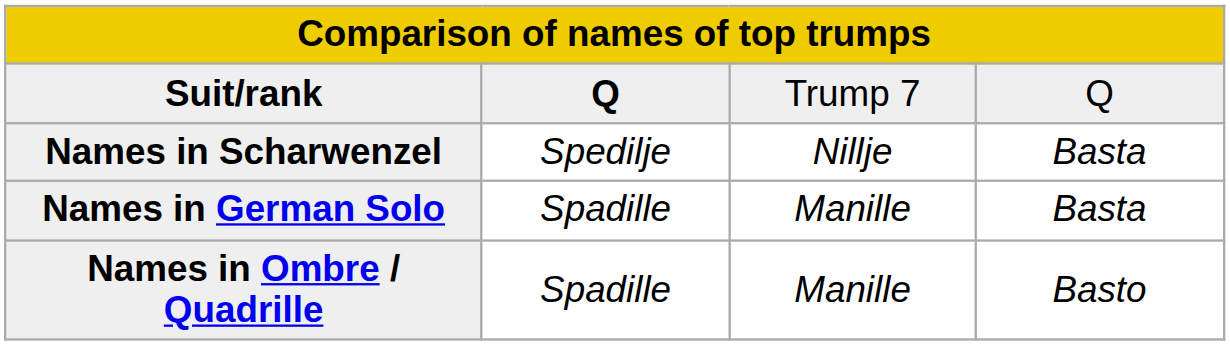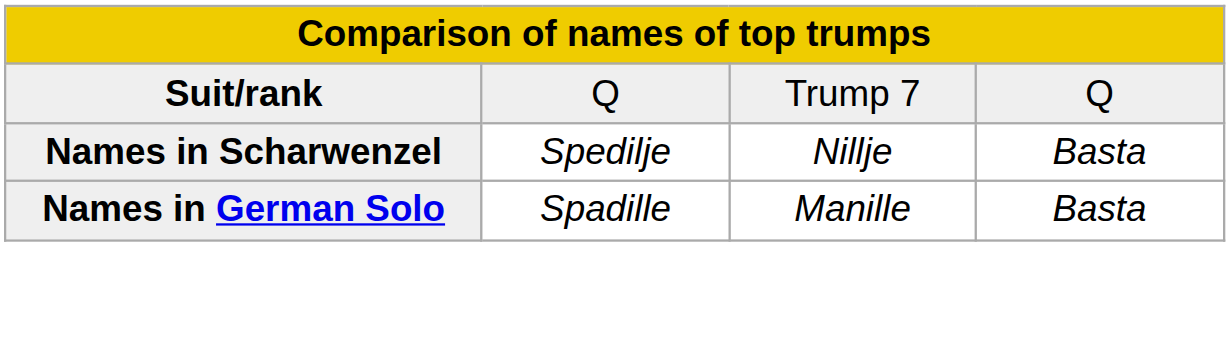 <table class="wikitable" align="left" style="background-color:white">
 <tr style="background-color:#efcc00">
 <td colspan="4" align = "center"><strong>Comparison of names of top trumps</strong></td>
 </tr>
 <tr align="center" style="background:#efefef;">
 <td width="200"><strong>Suit/rank</strong></td>
-<td width="100"><strong>Q</strong></td>
+<td width="100">Q</td>
 <td width="100">Trump 7</td>
 <td width="100">Q</td>
 </tr>
 <tr align="center">
 <td style="background:#efefef;"><strong>Names in Scharwenzel</strong></td>
 <td><em>Spedilje</em></td>
 <td><em>Nillje</em></td>
 <td><em>Basta</em></td>
 </tr>
 <tr align="center">
 <td style="background:#efefef;"><strong>Names in <a href='#'>German Solo</a></strong></td>
 <td><em>Spadille</em></td>
 <td><em>Manille</em></td>
 <td><em>Basta</em></td>
 </tr>
-<tr align="center">
-<td style="background:#efefef;"><strong>Names in <a href='#'>Ombre</a> / <a href='#'>Quadrille</a></strong></td>
-<td><em>Spadille</em></td>
-<td><em>Manille</em></td>
-<td><em>Basto</em></td>
-</tr>
 </table>
